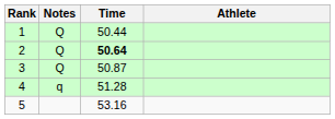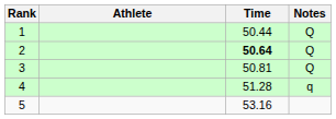 <table class="wikitable" style="text-align:center">
 <tr>
 <th width=40>Rank</th>
+<th width=250>Athlete</th>
+<th width=80>Time</th>
 <th width=50>Notes</th>
-<th width=80>Time</th>
-<th width=250>Athlete</th>
 </tr>
 <tr bgcolor="ccffcc">
 <td>1</td>
+<td align=left></td>
+<td>50.44</td>
 <td>Q</td>
-<td>50.44</td>
-<td align=left></td>
 </tr>
 <tr bgcolor="ccffcc">
 <td>2</td>
+<td align=left></td>
+<td><strong>50.64</strong></td>
 <td>Q</td>
-<td><strong>50.64</strong></td>
-<td align=left></td>
 </tr>
 <tr bgcolor="ccffcc">
 <td>3</td>
+<td align=left></td>
+<td>50.81</td>
 <td>Q</td>
-<td>50.87</td>
-<td align=left></td>
 </tr>
 <tr bgcolor="ccffcc">
 <td>4</td>
+<td align=left></td>
+<td>51.28</td>
 <td>q</td>
-<td>51.28</td>
-<td align=left></td>
 </tr>
 <tr>
 <td>5</td>
+<td align=left></td>
+<td>53.16</td>
 <td></td>
-<td>53.16</td>
-<td align=left></td>
 </tr>
 </table>
